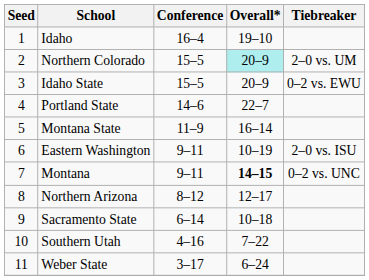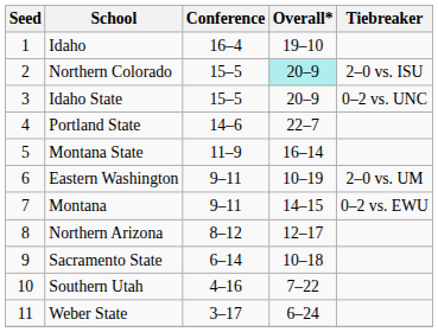 <table class="wikitable" style="white-space:nowrap; font-size:95%;text-align:center">
 <tr>
 <th>Seed</th>
 <th>School</th>
 <th>Conference</th>
 <th>Overall*</th>
 <th>Tiebreaker</th>
 </tr>
 <tr>
 <td>1</td>
 <td align=left>Idaho</td>
 <td>16–4</td>
 <td>19–10</td>
 <td></td>
 </tr>
 <tr>
 <td>2</td>
 <td align=left>Northern Colorado</td>
 <td>15–5</td>
 <td style="background: paleturquoise;">20–9</td>
-<td>2–0 vs. UM</td>
+<td>2–0 vs. ISU</td>
 </tr>
 <tr>
 <td>3</td>
 <td align=left>Idaho State</td>
 <td>15–5</td>
 <td>20–9</td>
-<td>0–2 vs. EWU</td>
+<td>0–2 vs. UNC</td>
 </tr>
 <tr>
 <td>4</td>
 <td align=left>Portland State</td>
 <td>14–6</td>
 <td>22–7</td>
 <td></td>
 </tr>
 <tr>
 <td>5</td>
 <td align=left>Montana State</td>
 <td>11–9</td>
 <td>16–14</td>
 <td></td>
 </tr>
 <tr>
 <td>6</td>
 <td align=left>Eastern Washington</td>
 <td>9–11</td>
 <td>10–19</td>
-<td>2–0 vs. ISU</td>
+<td>2–0 vs. UM</td>
 </tr>
 <tr>
 <td>7</td>
 <td align=left>Montana</td>
 <td>9–11</td>
-<td><strong>14–15</strong></td>
-<td>0–2 vs. UNC</td>
+<td>14–15</td>
+<td>0–2 vs. EWU</td>
 </tr>
 <tr>
 <td>8</td>
 <td align=left>Northern Arizona</td>
 <td>8–12</td>
 <td>12–17</td>
 <td></td>
 </tr>
 <tr>
 <td>9</td>
 <td align=left>Sacramento State</td>
 <td>6–14</td>
 <td>10–18</td>
 <td></td>
 </tr>
 <tr>
 <td>10</td>
 <td align=left>Southern Utah</td>
 <td>4–16</td>
 <td>7–22</td>
 <td></td>
 </tr>
 <tr>
 <td>11</td>
 <td align=left>Weber State</td>
 <td>3–17</td>
 <td>6–24</td>
 <td></td>
 </tr>
 <tr>
 </tr>
 </table>
